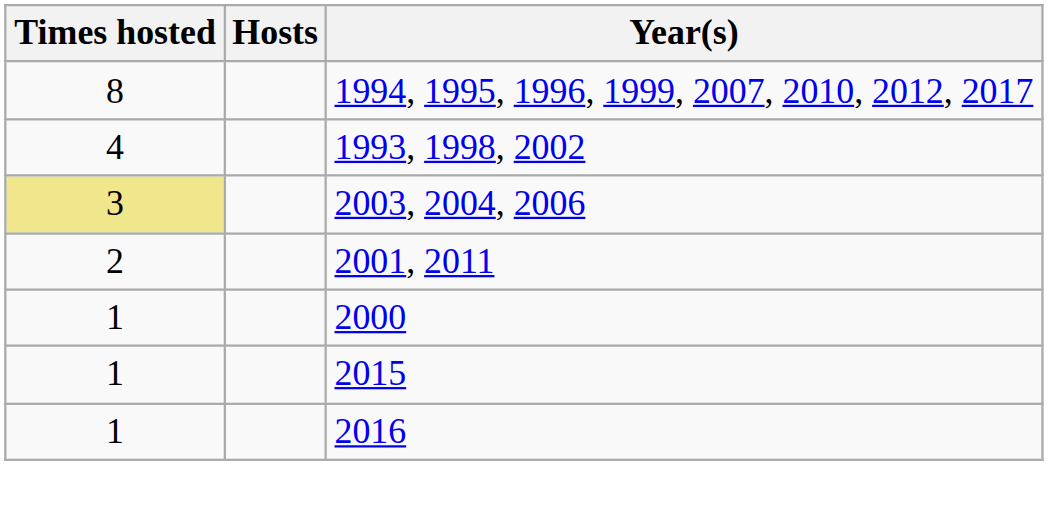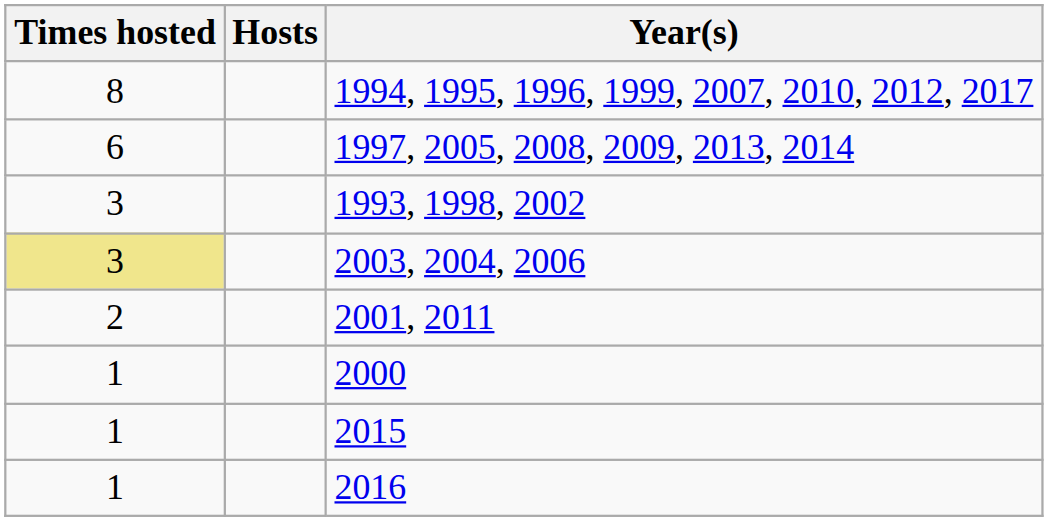 <table class="wikitable" style="margin:0 auto;">
 <tr>
 <th>Times hosted</th>
 <th>Hosts</th>
 <th>Year(s)</th>
 </tr>
 <tr>
 <td style="text-align:center;">8</td>
 <td></td>
 <td><a href='#'>1994</a>, <a href='#'>1995</a>,  <a href='#'>1996</a>, <a href='#'>1999</a>, <a href='#'>2007</a>, <a href='#'>2010</a>, <a href='#'>2012</a>, <a href='#'>2017</a></td>
 </tr>
 <tr>
-<td style="text-align:center;">4</td>
+<td style="text-align:center;">6</td>
+<td></td>
+<td><a href='#'>1997</a>, <a href='#'>2005</a>,  <a href='#'>2008</a>, <a href='#'>2009</a>, <a href='#'>2013</a>, <a href='#'>2014</a></td>
+</tr>
+<tr>
+<td style="text-align:center;">3</td>
 <td></td>
 <td><a href='#'>1993</a>, <a href='#'>1998</a>,  <a href='#'>2002</a></td>
 </tr>
 <tr>
 <td style="background: khaki; text-align:center;">3</td>
 <td></td>
 <td><a href='#'>2003</a>, <a href='#'>2004</a>,  <a href='#'>2006</a></td>
 </tr>
 <tr>
 <td style="text-align:center;">2</td>
 <td></td>
 <td><a href='#'>2001</a>, <a href='#'>2011</a></td>
 </tr>
 <tr>
 <td style="text-align:center;">1</td>
 <td></td>
 <td><a href='#'>2000</a></td>
 </tr>
 <tr>
 <td style="text-align:center;">1</td>
 <td></td>
 <td><a href='#'>2015</a></td>
 </tr>
 <tr>
 <td style="text-align:center;">1</td>
 <td></td>
 <td><a href='#'>2016</a></td>
 </tr>
 </table>
